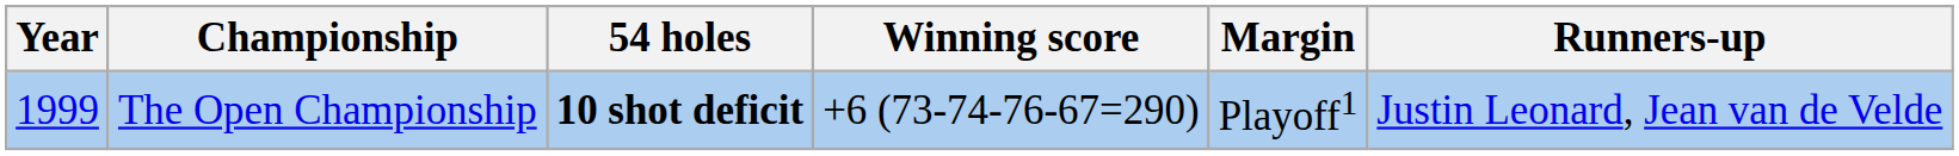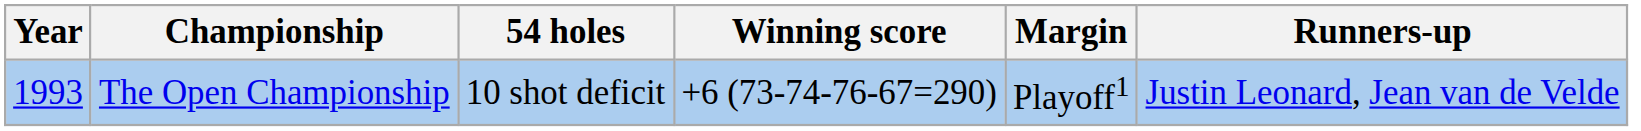 <table class="wikitable">
 <tr>
 <th>Year</th>
 <th>Championship</th>
 <th>54 holes</th>
 <th>Winning score</th>
 <th>Margin</th>
 <th>Runners-up</th>
 </tr>
 <tr style="background:#ABCDEF;">
-<td><a href='#'>1999</a></td>
+<td><a href='#'>1993</a></td>
 <td><a href='#'>The Open Championship</a></td>
-<td><strong>10 shot deficit</strong></td>
+<td>10 shot deficit</td>
 <td>+6 (73-74-76-67=290)</td>
 <td>Playoff<sup>1</sup></td>
 <td> <a href='#'>Justin Leonard</a>,  <a href='#'>Jean van de Velde</a></td>
 </tr>
 </table>
